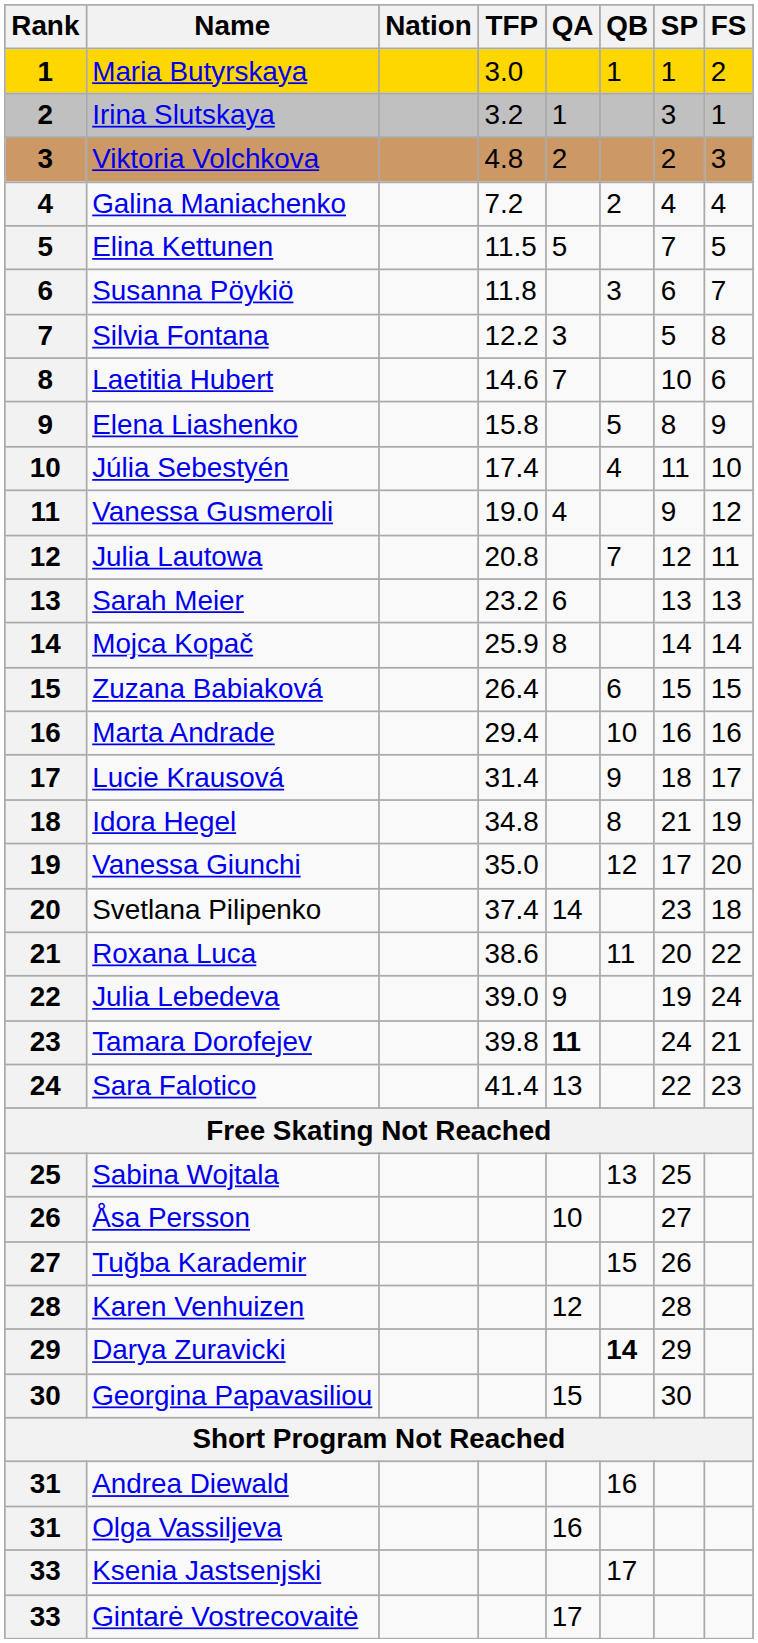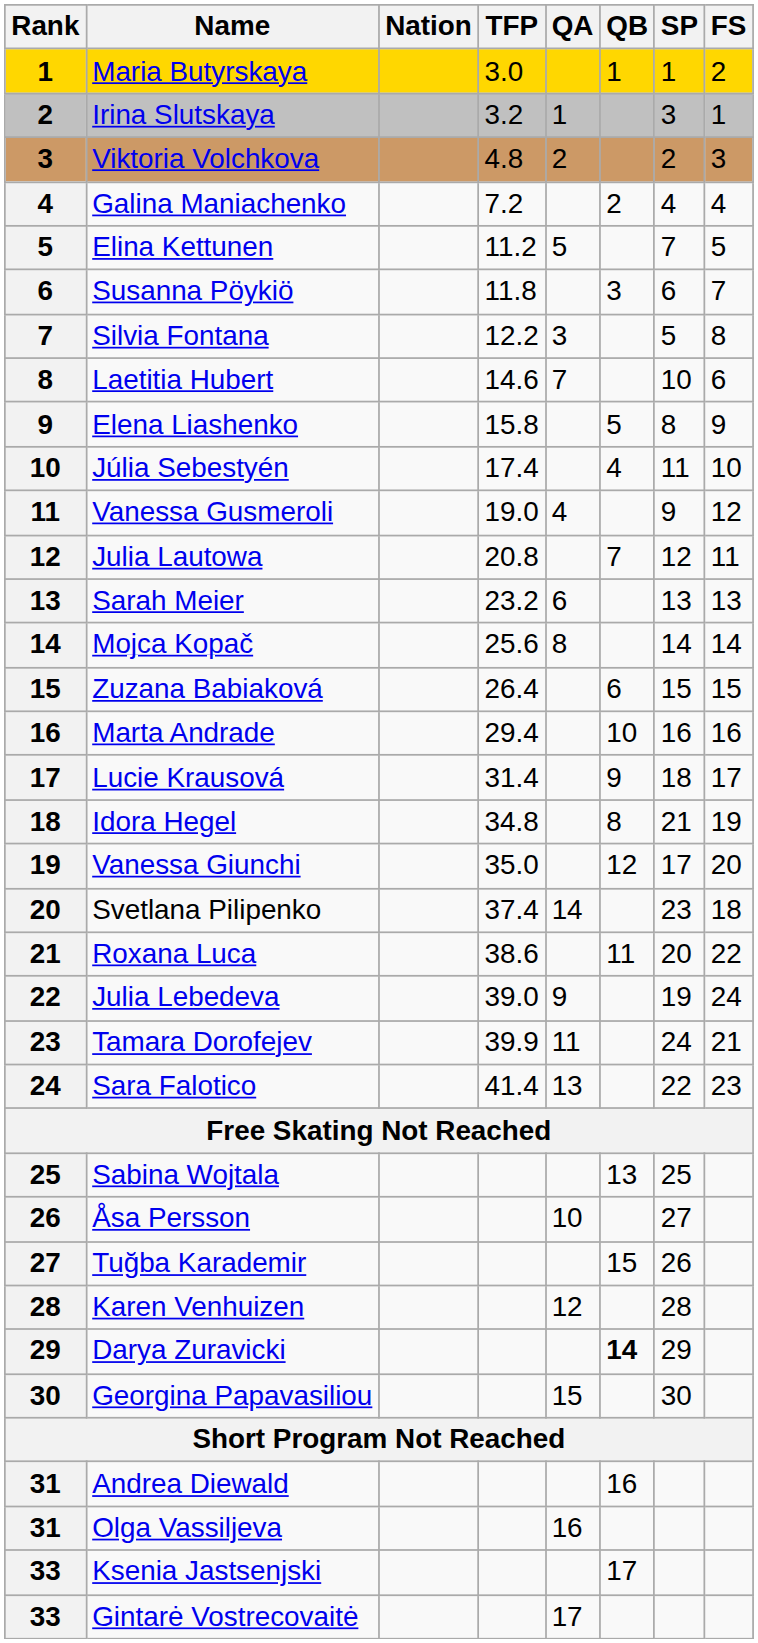 <table class="wikitable">
 <tr>
 <th>Rank</th>
 <th>Name</th>
 <th>Nation</th>
 <th>TFP</th>
 <th>QA</th>
 <th>QB</th>
 <th>SP</th>
 <th>FS</th>
 </tr>
 <tr bgcolor="gold">
 <td align="center"><strong>1</strong></td>
 <td><a href='#'>Maria Butyrskaya</a></td>
 <td></td>
 <td>3.0</td>
 <td></td>
 <td>1</td>
 <td>1</td>
 <td>2</td>
 </tr>
 <tr bgcolor="silver">
 <td align="center"><strong>2</strong></td>
 <td><a href='#'>Irina Slutskaya</a></td>
 <td></td>
 <td>3.2</td>
 <td>1</td>
 <td></td>
 <td>3</td>
 <td>1</td>
 </tr>
 <tr bgcolor="cc9966">
 <td align="center"><strong>3</strong></td>
 <td><a href='#'>Viktoria Volchkova</a></td>
 <td></td>
 <td>4.8</td>
 <td>2</td>
 <td></td>
 <td>2</td>
 <td>3</td>
 </tr>
 <tr>
 <th>4</th>
 <td><a href='#'>Galina Maniachenko</a></td>
 <td></td>
 <td>7.2</td>
 <td></td>
 <td>2</td>
 <td>4</td>
 <td>4</td>
 </tr>
 <tr>
 <th>5</th>
 <td><a href='#'>Elina Kettunen</a></td>
 <td></td>
-<td>11.5</td>
+<td>11.2</td>
 <td>5</td>
 <td></td>
 <td>7</td>
 <td>5</td>
 </tr>
 <tr>
 <th>6</th>
 <td><a href='#'>Susanna Pöykiö</a></td>
 <td></td>
 <td>11.8</td>
 <td></td>
 <td>3</td>
 <td>6</td>
 <td>7</td>
 </tr>
 <tr>
 <th>7</th>
 <td><a href='#'>Silvia Fontana</a></td>
 <td></td>
 <td>12.2</td>
 <td>3</td>
 <td></td>
 <td>5</td>
 <td>8</td>
 </tr>
 <tr>
 <th>8</th>
 <td><a href='#'>Laetitia Hubert</a></td>
 <td></td>
 <td>14.6</td>
 <td>7</td>
 <td></td>
 <td>10</td>
 <td>6</td>
 </tr>
 <tr>
 <th>9</th>
 <td><a href='#'>Elena Liashenko</a></td>
 <td></td>
 <td>15.8</td>
 <td></td>
 <td>5</td>
 <td>8</td>
 <td>9</td>
 </tr>
 <tr>
 <th>10</th>
 <td><a href='#'>Júlia Sebestyén</a></td>
 <td></td>
 <td>17.4</td>
 <td></td>
 <td>4</td>
 <td>11</td>
 <td>10</td>
 </tr>
 <tr>
 <th>11</th>
 <td><a href='#'>Vanessa Gusmeroli</a></td>
 <td></td>
 <td>19.0</td>
 <td>4</td>
 <td></td>
 <td>9</td>
 <td>12</td>
 </tr>
 <tr>
 <th>12</th>
 <td><a href='#'>Julia Lautowa</a></td>
 <td></td>
 <td>20.8</td>
 <td></td>
 <td>7</td>
 <td>12</td>
 <td>11</td>
 </tr>
 <tr>
 <th>13</th>
 <td><a href='#'>Sarah Meier</a></td>
 <td></td>
 <td>23.2</td>
 <td>6</td>
 <td></td>
 <td>13</td>
 <td>13</td>
 </tr>
 <tr>
 <th>14</th>
 <td><a href='#'>Mojca Kopač</a></td>
 <td></td>
-<td>25.9</td>
+<td>25.6</td>
 <td>8</td>
 <td></td>
 <td>14</td>
 <td>14</td>
 </tr>
 <tr>
 <th>15</th>
 <td><a href='#'>Zuzana Babiaková</a></td>
 <td></td>
 <td>26.4</td>
 <td></td>
 <td>6</td>
 <td>15</td>
 <td>15</td>
 </tr>
 <tr>
 <th>16</th>
 <td><a href='#'>Marta Andrade</a></td>
 <td></td>
 <td>29.4</td>
 <td></td>
 <td>10</td>
 <td>16</td>
 <td>16</td>
 </tr>
 <tr>
 <th>17</th>
 <td><a href='#'>Lucie Krausová</a></td>
 <td></td>
 <td>31.4</td>
 <td></td>
 <td>9</td>
 <td>18</td>
 <td>17</td>
 </tr>
 <tr>
 <th>18</th>
 <td><a href='#'>Idora Hegel</a></td>
 <td></td>
 <td>34.8</td>
 <td></td>
 <td>8</td>
 <td>21</td>
 <td>19</td>
 </tr>
 <tr>
 <th>19</th>
 <td><a href='#'>Vanessa Giunchi</a></td>
 <td></td>
 <td>35.0</td>
 <td></td>
 <td>12</td>
 <td>17</td>
 <td>20</td>
 </tr>
 <tr>
 <th>20</th>
 <td>Svetlana Pilipenko</td>
 <td></td>
 <td>37.4</td>
 <td>14</td>
 <td></td>
 <td>23</td>
 <td>18</td>
 </tr>
 <tr>
 <th>21</th>
 <td><a href='#'>Roxana Luca</a></td>
 <td></td>
 <td>38.6</td>
 <td></td>
 <td>11</td>
 <td>20</td>
 <td>22</td>
 </tr>
 <tr>
 <th>22</th>
 <td><a href='#'>Julia Lebedeva</a></td>
 <td></td>
 <td>39.0</td>
 <td>9</td>
 <td></td>
 <td>19</td>
 <td>24</td>
 </tr>
 <tr>
 <th>23</th>
 <td><a href='#'>Tamara Dorofejev</a></td>
 <td></td>
-<td>39.8</td>
-<td><strong>11</strong></td>
+<td>39.9</td>
+<td>11</td>
 <td></td>
 <td>24</td>
 <td>21</td>
 </tr>
 <tr>
 <th>24</th>
 <td><a href='#'>Sara Falotico</a></td>
 <td></td>
 <td>41.4</td>
 <td>13</td>
 <td></td>
 <td>22</td>
 <td>23</td>
 </tr>
 <tr>
 <th colspan=8>Free Skating Not Reached</th>
 </tr>
 <tr>
 <th>25</th>
 <td><a href='#'>Sabina Wojtala</a></td>
 <td></td>
 <td></td>
 <td></td>
 <td>13</td>
 <td>25</td>
 <td></td>
 </tr>
 <tr>
 <th>26</th>
 <td><a href='#'>Åsa Persson</a></td>
 <td></td>
 <td></td>
 <td>10</td>
 <td></td>
 <td>27</td>
 <td></td>
 </tr>
 <tr>
 <th>27</th>
 <td><a href='#'>Tuğba Karademir</a></td>
 <td></td>
 <td></td>
 <td></td>
 <td>15</td>
 <td>26</td>
 <td></td>
 </tr>
 <tr>
 <th>28</th>
 <td><a href='#'>Karen Venhuizen</a></td>
 <td></td>
 <td></td>
 <td>12</td>
 <td></td>
 <td>28</td>
 <td></td>
 </tr>
 <tr>
 <th>29</th>
 <td><a href='#'>Darya Zuravicki</a></td>
 <td></td>
 <td></td>
 <td></td>
 <td><strong>14</strong></td>
 <td>29</td>
 <td></td>
 </tr>
 <tr>
 <th>30</th>
 <td><a href='#'>Georgina Papavasiliou</a></td>
 <td></td>
 <td></td>
 <td>15</td>
 <td></td>
 <td>30</td>
 <td></td>
 </tr>
 <tr>
 <th colspan=8>Short Program Not Reached</th>
 </tr>
 <tr>
 <th>31</th>
 <td><a href='#'>Andrea Diewald</a></td>
 <td></td>
 <td></td>
 <td></td>
 <td>16</td>
 <td></td>
 <td></td>
 </tr>
 <tr>
 <th>31</th>
 <td><a href='#'>Olga Vassiljeva</a></td>
 <td></td>
 <td></td>
 <td>16</td>
 <td></td>
 <td></td>
 <td></td>
 </tr>
 <tr>
 <th>33</th>
 <td><a href='#'>Ksenia Jastsenjski</a></td>
 <td></td>
 <td></td>
 <td></td>
 <td>17</td>
 <td></td>
 <td></td>
 </tr>
 <tr>
 <th>33</th>
 <td><a href='#'>Gintarė Vostrecovaitė</a></td>
 <td></td>
 <td></td>
 <td>17</td>
 <td></td>
 <td></td>
 <td></td>
 </tr>
 </table>
